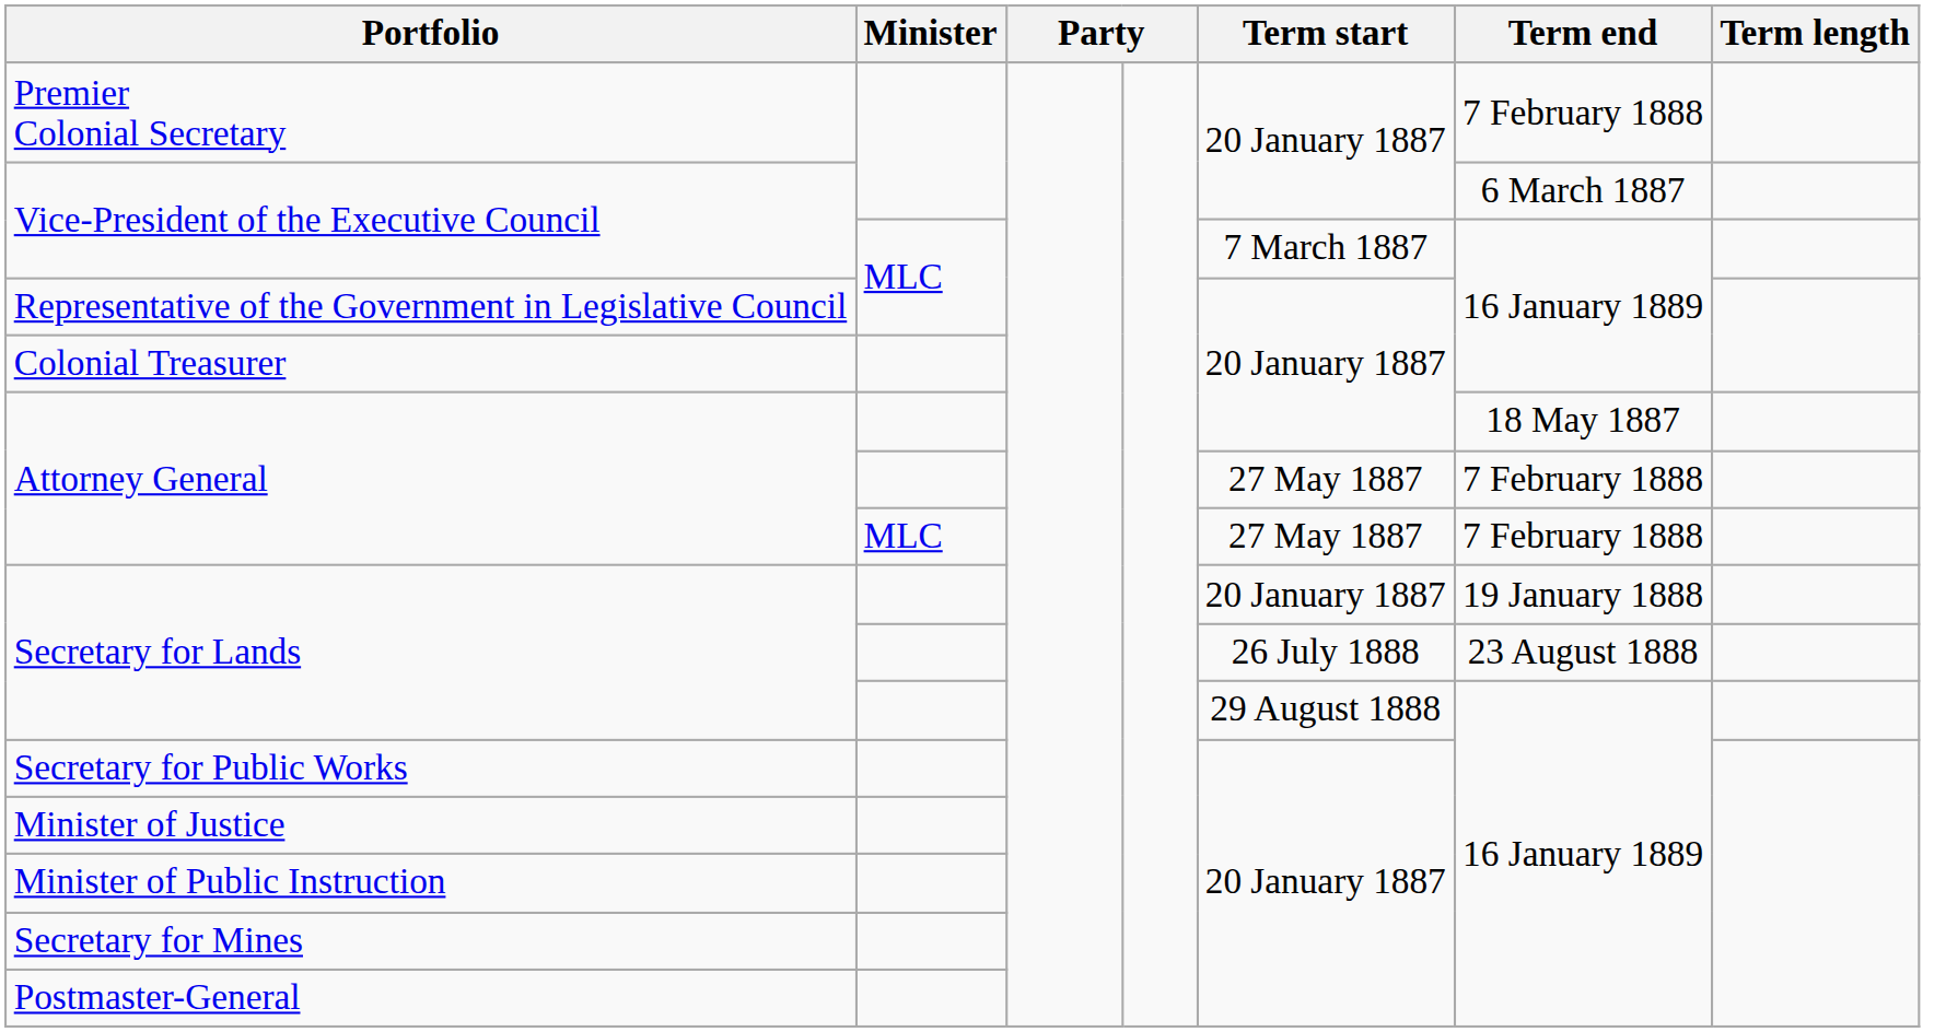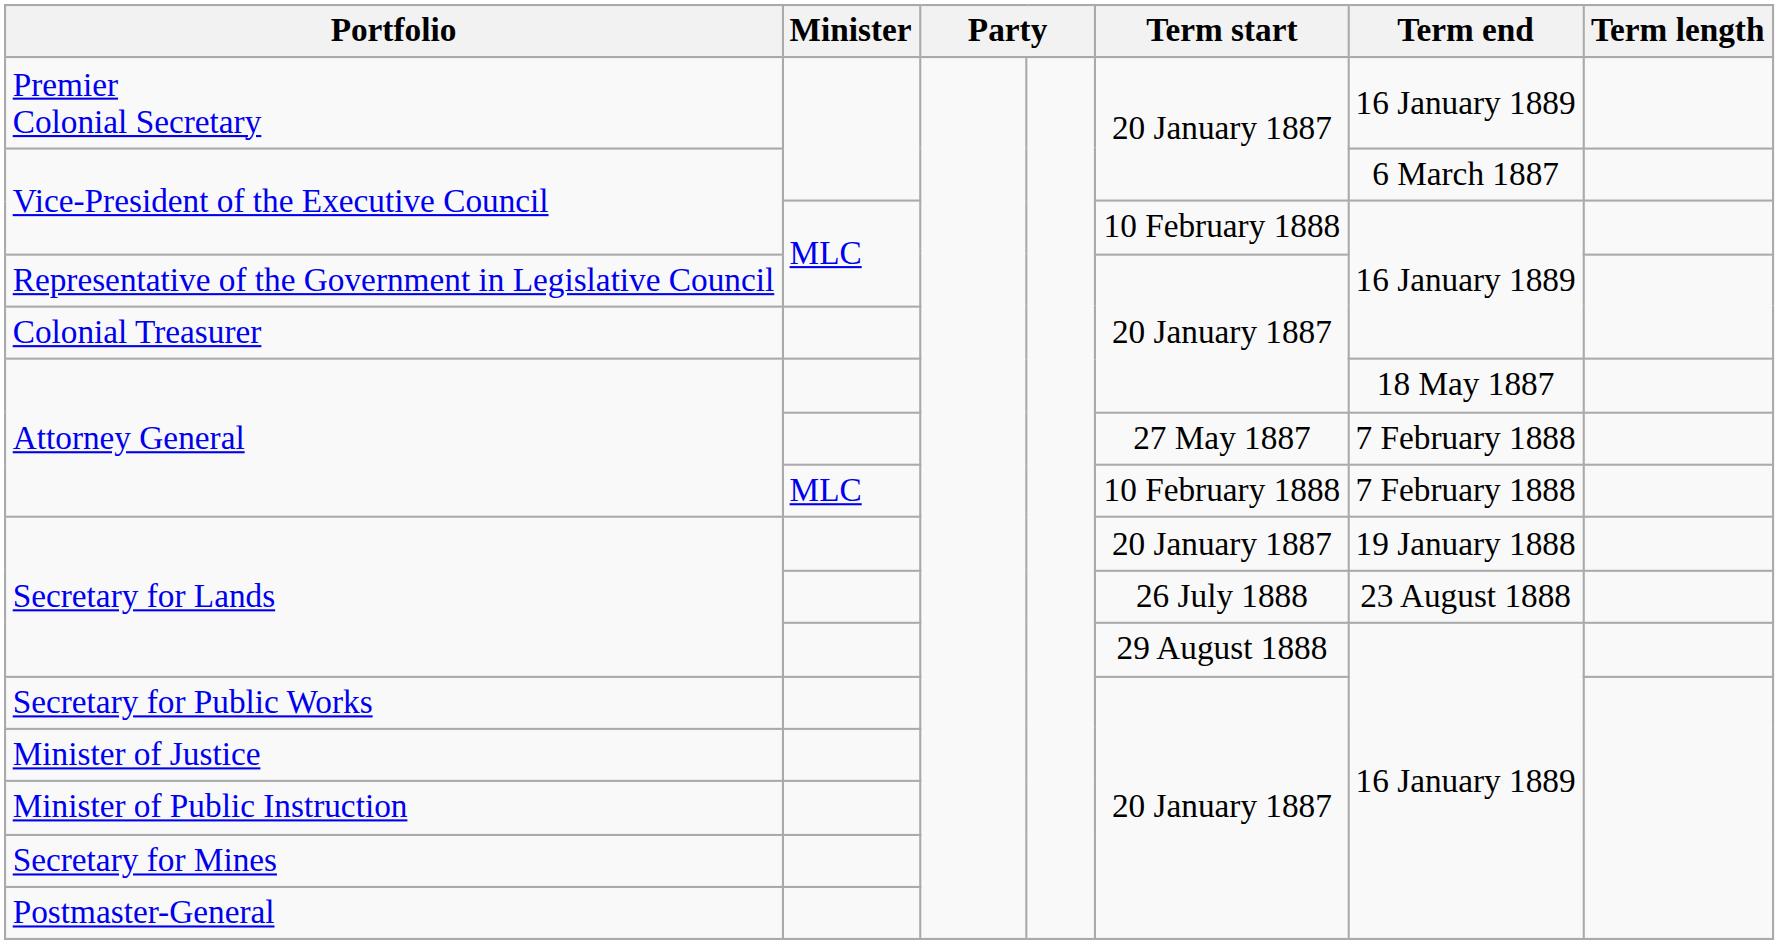 <table class="wikitable sortable">
 <tr>
 <th>Portfolio</th>
 <th>Minister</th>
 <th colspan="2" width=10%>Party</th>
 <th>Term start</th>
 <th>Term end</th>
 <th>Term length</th>
 </tr>
 <tr>
 <td><a href='#'>Premier</a><br><a href='#'>Colonial Secretary</a></td>
 <td rowspan="2"></td>
 <td rowspan="16" > </td>
 <td rowspan="16"></td>
 <td rowspan="2" align="center">20 January 1887</td>
-<td align="center">7 February 1888</td>
+<td align="center">16 January 1889</td>
 <td align="center"></td>
 </tr>
 <tr>
 <td rowspan="2"><a href='#'>Vice-President of the Executive Council</a></td>
 <td align="center">6 March 1887</td>
 <td align="center"></td>
 </tr>
 <tr>
 <td rowspan="2"> <a href='#'>MLC</a></td>
-<td align="center">7 March 1887</td>
+<td align="center">10 February 1888</td>
 <td rowspan="3" align="center">16 January 1889</td>
 <td align="center"></td>
 </tr>
 <tr>
 <td><a href='#'>Representative of the Government in Legislative Council</a></td>
 <td rowspan="3"align="center">20 January 1887</td>
 <td rowspan="2" align="center"></td>
 </tr>
 <tr>
 <td><a href='#'>Colonial Treasurer</a></td>
 <td></td>
 </tr>
 <tr>
 <td rowspan="3"><a href='#'>Attorney General</a></td>
 <td></td>
 <td align="center">18 May 1887</td>
 <td align="center"></td>
 </tr>
 <tr>
 <td></td>
 <td align="center">27 May 1887</td>
 <td align="center">7 February 1888</td>
 <td align="center"></td>
 </tr>
 <tr>
 <td> <a href='#'>MLC</a></td>
-<td align="center">27 May 1887</td>
+<td align="center">10 February 1888</td>
 <td align="center">7 February 1888</td>
 <td align="center"></td>
 </tr>
 <tr>
 <td rowspan="3"><a href='#'>Secretary for Lands</a></td>
 <td></td>
 <td align="center">20 January 1887</td>
 <td align="center">19 January 1888</td>
 <td align="center"></td>
 </tr>
 <tr>
 <td></td>
 <td align="center">26 July 1888</td>
 <td align="center">23 August 1888</td>
 <td align="center"></td>
 </tr>
 <tr>
 <td></td>
 <td align="center">29 August 1888</td>
 <td rowspan="6" align="center">16 January 1889</td>
 <td align="center"></td>
 </tr>
 <tr>
 <td><a href='#'>Secretary for Public Works</a></td>
 <td></td>
 <td rowspan="5" align="center">20 January 1887</td>
 <td rowspan="5" align="center"></td>
 </tr>
 <tr>
 <td><a href='#'>Minister of Justice</a></td>
 <td></td>
 </tr>
 <tr>
 <td><a href='#'>Minister of Public Instruction</a></td>
 <td></td>
 </tr>
 <tr>
 <td><a href='#'>Secretary for Mines</a></td>
 <td></td>
 </tr>
 <tr>
 <td><a href='#'>Postmaster-General</a></td>
 <td></td>
 </tr>
 </table>
